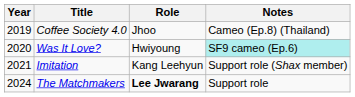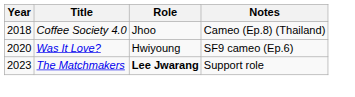 <table class="wikitable">
 <tr>
 <th scope="col">Year</th>
 <th>Title</th>
 <th scope="col">Role</th>
 <th scope="col">Notes</th>
 </tr>
 <tr>
-<td>2019</td>
+<td>2018</td>
 <td><em>Coffee Society 4.0</em></td>
 <td>Jhoo</td>
 <td>Cameo (Ep.8) (Thailand)</td>
 </tr>
 <tr>
 <td>2020</td>
 <td><em><a href='#'>Was It Love?</a></em></td>
 <td>Hwiyoung</td>
-<td style="background: paleturquoise;">SF9 cameo (Ep.6)</td>
+<td>SF9 cameo (Ep.6)</td>
 </tr>
 <tr>
-<td>2021</td>
-<td><em><a href='#'>Imitation</a></em></td>
-<td>Kang Leehyun</td>
-<td>Support role (<em>Shax</em> member)</td>
-</tr>
-<tr>
-<td>2024</td>
+<td>2023</td>
 <td><em><a href='#'>The Matchmakers</a></em></td>
 <td><strong>Lee Jwarang</strong></td>
 <td>Support role</td>
 </tr>
 </table>
